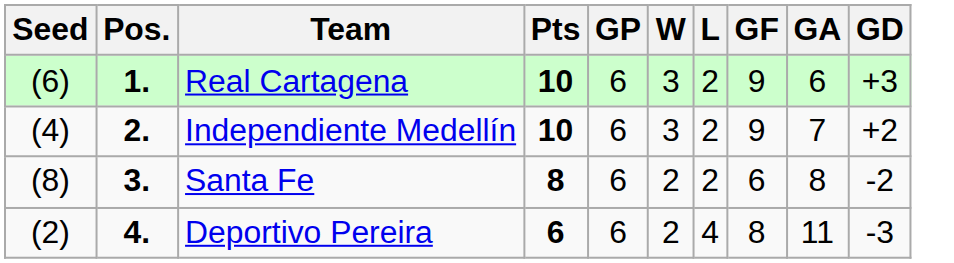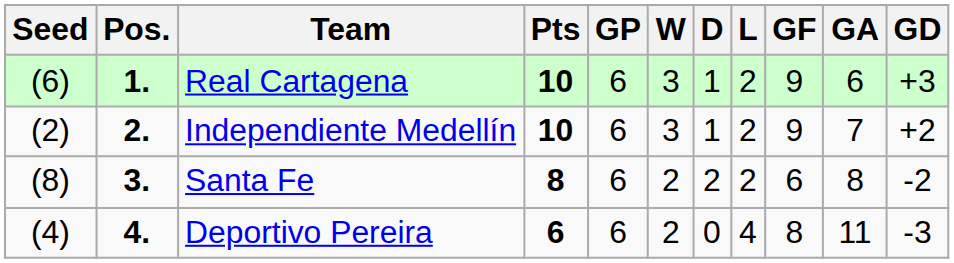 <table class="wikitable sortable" style="text-align: center;">
 <tr>
 <th align="center">Seed</th>
 <th align="center">Pos.</th>
 <th align="center">Team</th>
 <th align="center">Pts</th>
 <th align="center">GP</th>
 <th align="center">W</th>
+<th align="center">D</th>
 <th align="center">L</th>
 <th align="center">GF</th>
 <th align="center">GA</th>
 <th align="center">GD</th>
 </tr>
 <tr style="background: #CCFFCC;">
 <td>(6)</td>
 <td><strong>1.</strong></td>
 <td align="left"><a href='#'>Real Cartagena</a></td>
 <td><strong>10</strong></td>
 <td>6</td>
 <td>3</td>
+<td>1</td>
 <td>2</td>
 <td>9</td>
 <td>6</td>
 <td>+3</td>
 </tr>
 <tr>
-<td>(4)</td>
+<td>(2)</td>
 <td><strong>2.</strong></td>
 <td align="left"><a href='#'>Independiente Medellín</a></td>
 <td><strong>10</strong></td>
 <td>6</td>
 <td>3</td>
+<td>1</td>
 <td>2</td>
 <td>9</td>
 <td>7</td>
 <td>+2</td>
 </tr>
 <tr>
 <td>(8)</td>
 <td><strong>3.</strong></td>
 <td align="left"><a href='#'>Santa Fe</a></td>
 <td><strong>8</strong></td>
 <td>6</td>
 <td>2</td>
 <td>2</td>
+<td>2</td>
 <td>6</td>
 <td>8</td>
 <td>-2</td>
 </tr>
 <tr>
-<td>(2)</td>
+<td>(4)</td>
 <td><strong>4.</strong></td>
 <td align="left"><a href='#'>Deportivo Pereira</a></td>
 <td><strong>6</strong></td>
 <td>6</td>
 <td>2</td>
+<td>0</td>
 <td>4</td>
 <td>8</td>
 <td>11</td>
 <td>-3</td>
 </tr>
 </table>
